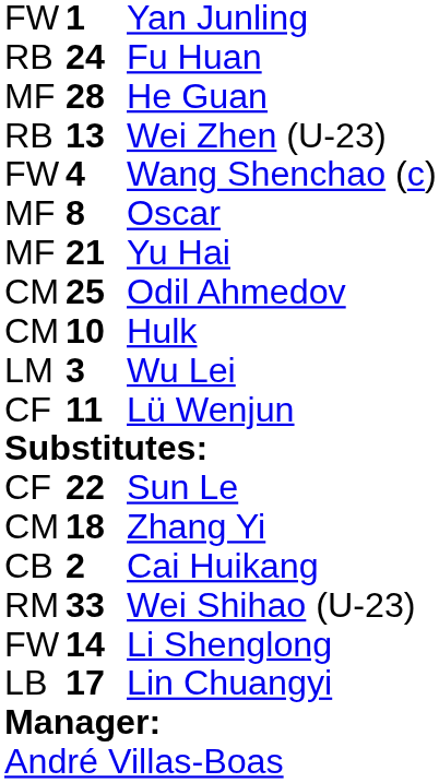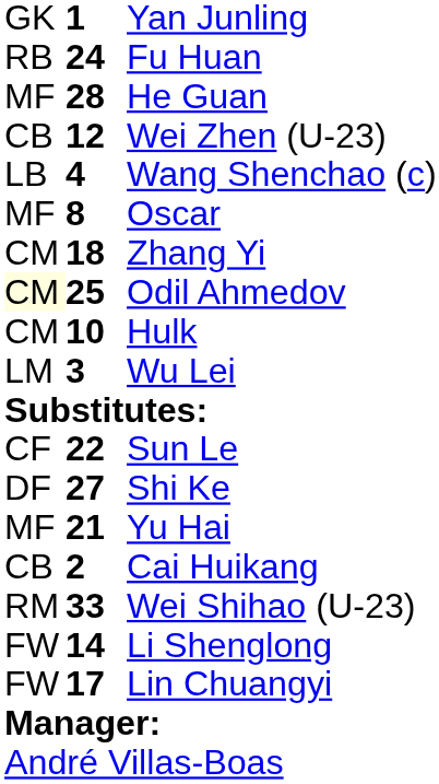 <table style="font-size: 90%" cellspacing="0" cellpadding="0">
 <tr>
 <th width="25"></th>
 <th width="25"></th>
 </tr>
 <tr>
-<td>FW</td>
+<td>GK</td>
 <td><strong>1</strong></td>
 <td> <a href='#'>Yan Junling</a></td>
 </tr>
 <tr>
 <td>RB</td>
 <td><strong>24</strong></td>
 <td> <a href='#'>Fu Huan</a></td>
 <td></td>
 </tr>
 <tr>
 <td>MF</td>
 <td><strong>28</strong></td>
 <td> <a href='#'>He Guan</a></td>
 </tr>
 <tr>
-<td>RB</td>
-<td><strong>13</strong></td>
+<td>CB</td>
+<td><strong>12</strong></td>
 <td> <a href='#'>Wei Zhen</a> (U-23)</td>
 <td></td>
 <td></td>
 </tr>
 <tr>
-<td>FW</td>
+<td>LB</td>
 <td><strong>4</strong></td>
 <td> <a href='#'>Wang Shenchao</a> (<a href='#'>c</a>)</td>
 <td></td>
 </tr>
 <tr>
 <td>MF</td>
 <td><strong>8</strong></td>
 <td> <a href='#'>Oscar</a></td>
 </tr>
 <tr>
-<td>MF</td>
-<td><strong>21</strong></td>
-<td> <a href='#'>Yu Hai</a></td>
+<td>CM</td>
+<td><strong>18</strong></td>
+<td> <a href='#'>Zhang Yi</a></td>
 <td></td>
 <td></td>
 </tr>
 <tr>
-<td>CM</td>
+<td style="background: lightyellow;">CM</td>
 <td><strong>25</strong></td>
 <td> <a href='#'>Odil Ahmedov</a></td>
 </tr>
 <tr>
 <td>CM</td>
 <td><strong>10</strong></td>
 <td> <a href='#'>Hulk</a></td>
 </tr>
 <tr>
 <td>LM</td>
 <td><strong>3</strong></td>
 <td> <a href='#'>Wu Lei</a></td>
 </tr>
 <tr>
-<td>CF</td>
-<td><strong>11</strong></td>
-<td> <a href='#'>Lü Wenjun</a></td>
-<td></td>
-<td></td>
-</tr>
-<tr>
 <td colspan=3><strong>Substitutes:</strong></td>
 </tr>
 <tr>
 <td>CF</td>
 <td><strong>22</strong></td>
 <td> <a href='#'>Sun Le</a></td>
 </tr>
 <tr>
-<td>CM</td>
-<td><strong>18</strong></td>
-<td> <a href='#'>Zhang Yi</a></td>
+<td>DF</td>
+<td><strong>27</strong></td>
+<td> <a href='#'>Shi Ke</a></td>
+<td></td>
+<td></td>
+</tr>
+<tr>
+<td>MF</td>
+<td><strong>21</strong></td>
+<td> <a href='#'>Yu Hai</a></td>
 <td></td>
 <td></td>
 </tr>
 <tr>
 <td>CB</td>
 <td><strong>2</strong></td>
 <td> <a href='#'>Cai Huikang</a></td>
 </tr>
 <tr>
 <td>RM</td>
 <td><strong>33</strong></td>
 <td> <a href='#'>Wei Shihao</a> (U-23)</td>
 <td></td>
 <td></td>
 </tr>
 <tr>
 <td>FW</td>
 <td><strong>14</strong></td>
 <td> <a href='#'>Li Shenglong</a></td>
 </tr>
 <tr>
-<td>LB</td>
+<td>FW</td>
 <td><strong>17</strong></td>
 <td> <a href='#'>Lin Chuangyi</a></td>
 </tr>
 <tr>
 <td colspan=3><strong>Manager:</strong></td>
 </tr>
 <tr>
 <td colspan=3> <a href='#'>André Villas-Boas</a></td>
 </tr>
 </table>
